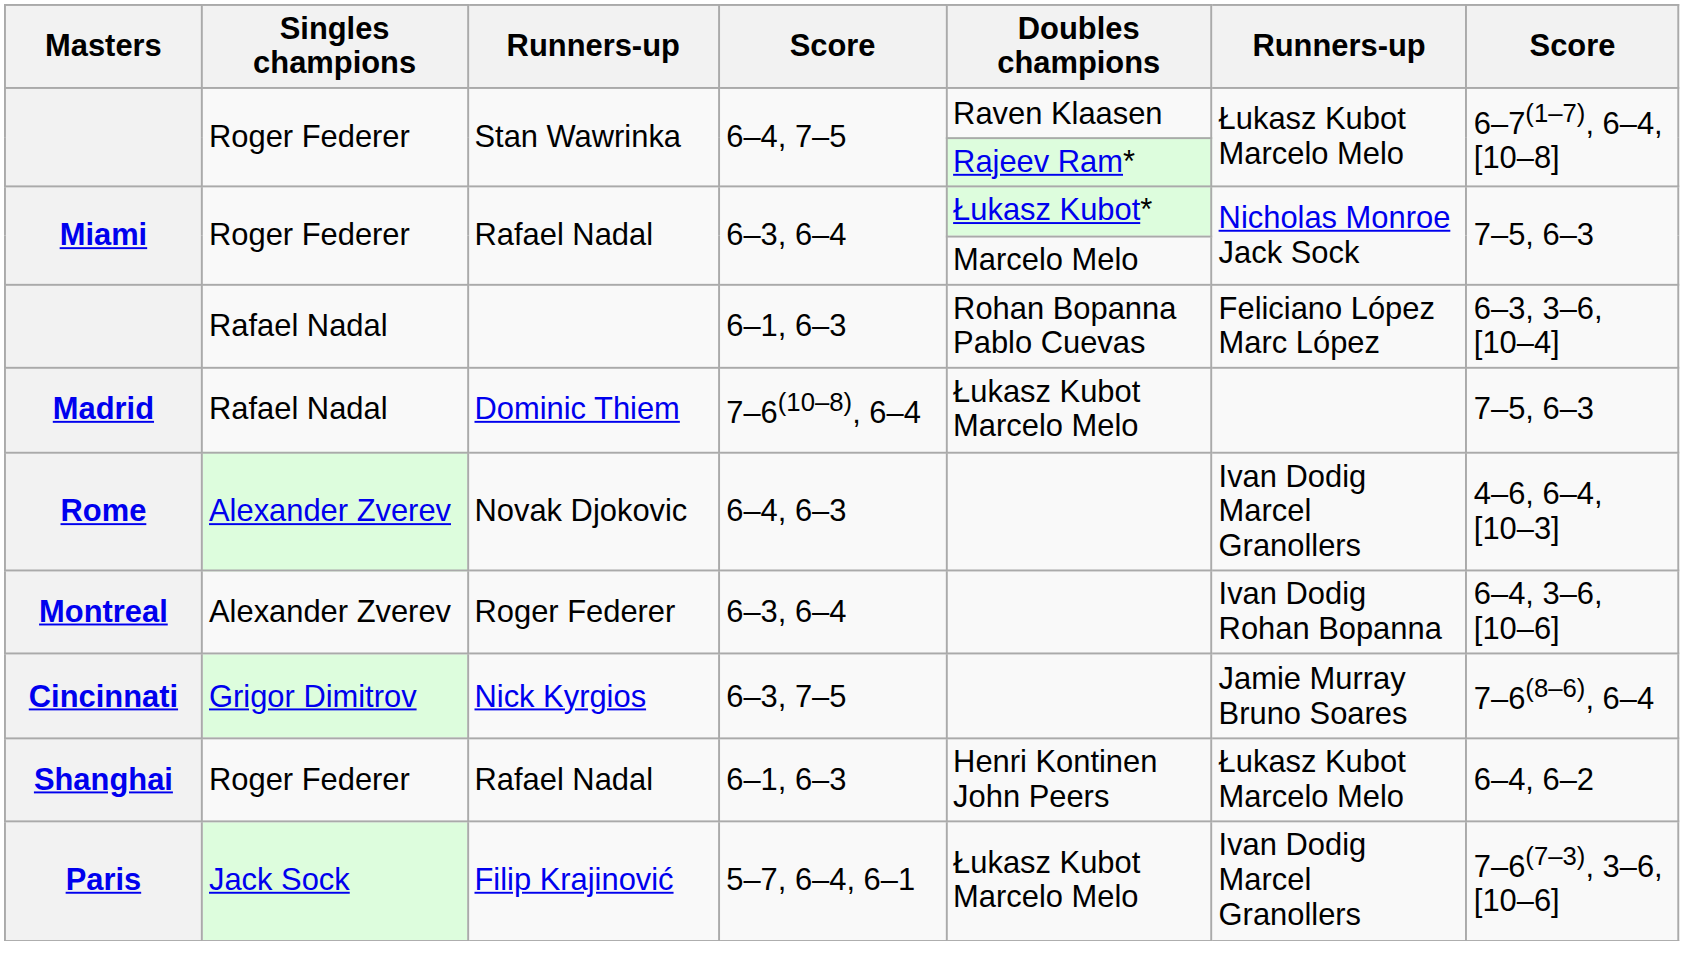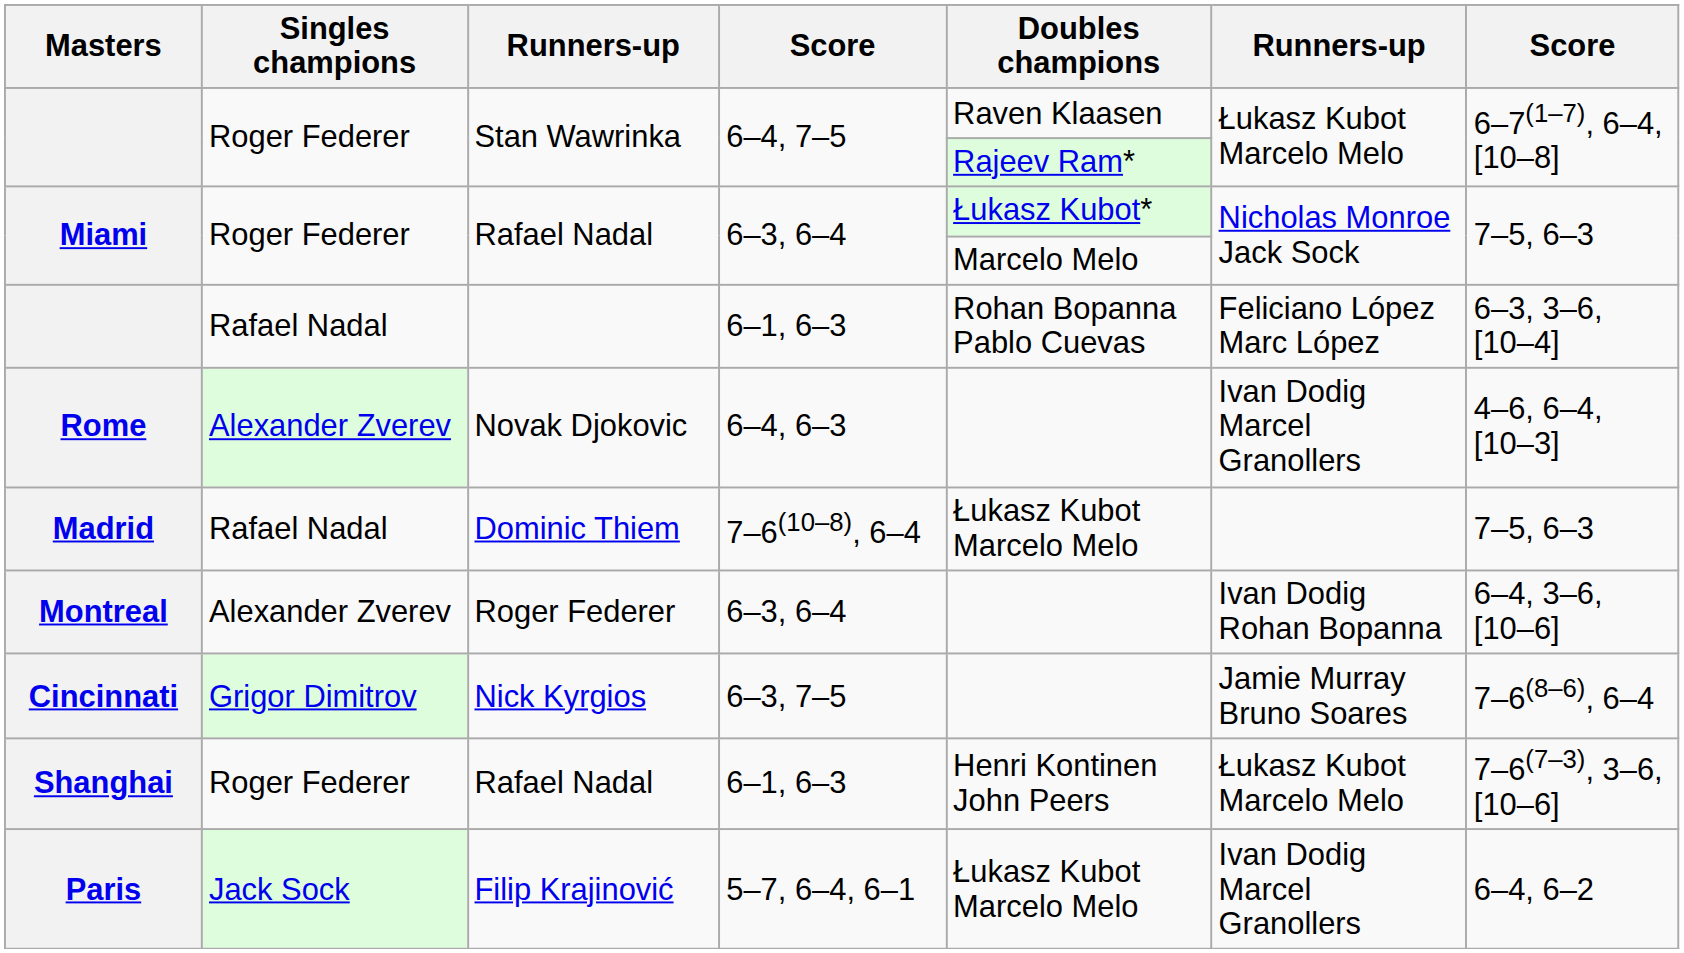 <table class="wikitable plainrowheaders">
 <tr>
 <th scope="col" style="width:7em">Masters</th>
 <th scope="col" style="width:11em">Singles champions</th>
 <th scope="col" style="width:11em">Runners-up</th>
 <th scope="col" style="width:11em">Score</th>
 <th scope="col" style="width:11em">Doubles champions</th>
 <th scope="col" style="width:11em">Runners-up</th>
 <th scope="col" style="width:10em">Score</th>
 </tr>
 <tr>
 <th rowspan="2" scope="row"><br></th>
 <td rowspan="2"> Roger Federer</td>
 <td rowspan="2"> Stan Wawrinka</td>
 <td rowspan="2">6–4, 7–5</td>
 <td> Raven Klaasen</td>
 <td rowspan="2"> Łukasz Kubot <br> Marcelo Melo</td>
 <td rowspan="2">6–7<sup>(1–7)</sup>, 6–4, [10–8]</td>
 </tr>
 <tr>
 <td style="background-color: #ddfddd"> <a href='#'>Rajeev Ram</a>*</td>
 </tr>
 <tr>
 <th rowspan="2" scope="row"><a href='#'><strong>Miami</strong></a><br></th>
 <td rowspan="2"> Roger Federer</td>
 <td rowspan="2"> Rafael Nadal</td>
 <td rowspan="2">6–3, 6–4</td>
 <td style="background-color: #ddfddd"> <a href='#'>Łukasz Kubot</a>*</td>
 <td rowspan="2"> <a href='#'>Nicholas Monroe</a> <br> Jack Sock</td>
 <td rowspan="2">7–5, 6–3</td>
 </tr>
 <tr>
 <td> Marcelo Melo</td>
 </tr>
 <tr>
 <th scope="row"><br></th>
 <td> Rafael Nadal</td>
 <td></td>
 <td>6–1, 6–3</td>
 <td> Rohan Bopanna<br> Pablo Cuevas</td>
 <td> Feliciano López <br> Marc López</td>
 <td>6–3, 3–6, [10–4]</td>
 </tr>
 <tr>
+<th scope="row"><a href='#'><strong>Rome</strong></a><br></th>
+<td style="background-color: #ddfddd"> <a href='#'>Alexander Zverev</a></td>
+<td> Novak Djokovic</td>
+<td>6–4, 6–3</td>
+<td></td>
+<td> Ivan Dodig<br> Marcel Granollers</td>
+<td>4–6, 6–4, [10–3]</td>
+</tr>
+<tr>
 <th scope="row"><a href='#'><strong>Madrid</strong></a><br></th>
 <td> Rafael Nadal</td>
 <td> <a href='#'>Dominic Thiem</a></td>
 <td>7–6<sup>(10–8)</sup>, 6–4</td>
 <td> Łukasz Kubot<br> Marcelo Melo</td>
 <td></td>
 <td>7–5, 6–3</td>
-</tr>
-<tr>
-<th scope="row"><a href='#'><strong>Rome</strong></a><br></th>
-<td style="background-color: #ddfddd"> <a href='#'>Alexander Zverev</a></td>
-<td> Novak Djokovic</td>
-<td>6–4, 6–3</td>
-<td></td>
-<td> Ivan Dodig<br> Marcel Granollers</td>
-<td>4–6, 6–4, [10–3]</td>
 </tr>
 <tr>
 <th scope="row"><a href='#'><strong>Montreal</strong></a><br></th>
 <td> Alexander Zverev</td>
 <td> Roger Federer</td>
 <td>6–3, 6–4</td>
 <td></td>
 <td> Ivan Dodig <br> Rohan Bopanna</td>
 <td>6–4, 3–6, [10–6]</td>
 </tr>
 <tr>
 <th scope="row"><a href='#'><strong>Cincinnati</strong></a><br></th>
 <td style="background-color: #ddfddd"> <a href='#'>Grigor Dimitrov</a></td>
 <td> <a href='#'>Nick Kyrgios</a></td>
 <td>6–3, 7–5</td>
 <td></td>
 <td> Jamie Murray <br> Bruno Soares</td>
 <td>7–6<sup>(8–6)</sup>, 6–4</td>
 </tr>
 <tr>
 <th scope="row"><a href='#'><strong>Shanghai</strong></a><br></th>
 <td> Roger Federer</td>
 <td> Rafael Nadal</td>
 <td>6–1, 6–3</td>
 <td> Henri Kontinen <br> John Peers</td>
 <td> Łukasz Kubot <br> Marcelo Melo</td>
-<td>6–4, 6–2</td>
+<td>7–6<sup>(7–3)</sup>, 3–6, [10–6]</td>
 </tr>
 <tr>
 <th scope="row"><a href='#'><strong>Paris</strong></a><br></th>
 <td style="background-color: #ddfddd"> <a href='#'>Jack Sock</a></td>
 <td> <a href='#'>Filip Krajinović</a></td>
 <td>5–7, 6–4, 6–1</td>
 <td> Łukasz Kubot<br> Marcelo Melo</td>
 <td> Ivan Dodig<br> Marcel Granollers</td>
-<td>7–6<sup>(7–3)</sup>, 3–6, [10–6]</td>
+<td>6–4, 6–2</td>
 </tr>
 </table>
